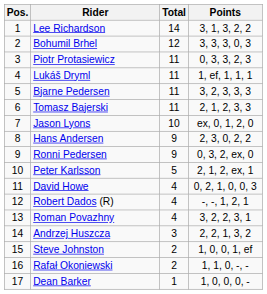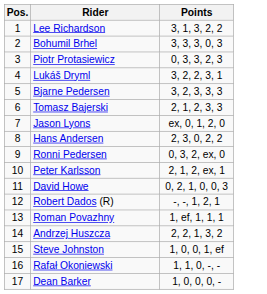 <table class=wikitable style="font-size:93%; text-align:center;">
 <tr>
 <th width=25px>Pos.</th>
 <th width=180px>Rider</th>
-<th width=20px>Total</th>
 <th width=100px>Points</th>
 </tr>
 <tr>
 <td>1</td>
 <td style="text-align:left;"> <a href='#'>Lee Richardson</a></td>
-<td>14</td>
 <td>3, 1, 3, 2, 2</td>
 </tr>
 <tr>
 <td>2</td>
 <td style="text-align:left;"> <a href='#'>Bohumil Brhel</a></td>
-<td>12</td>
 <td>3, 3, 3, 0, 3</td>
 </tr>
 <tr>
 <td>3</td>
 <td style="text-align:left;"> <a href='#'>Piotr Protasiewicz</a></td>
-<td>11</td>
 <td>0, 3, 3, 2, 3</td>
 </tr>
 <tr>
 <td>4</td>
 <td style="text-align:left;"> <a href='#'>Lukáš Dryml</a></td>
-<td>11</td>
-<td>1, ef, 1, 1, 1</td>
+<td>3, 2, 2, 3,	1</td>
 </tr>
 <tr>
 <td>5</td>
 <td style="text-align:left;"> <a href='#'>Bjarne Pedersen</a></td>
-<td>11</td>
 <td>3, 2, 3, 3, 3</td>
 </tr>
 <tr>
 <td>6</td>
 <td style="text-align:left;"> <a href='#'>Tomasz Bajerski</a></td>
-<td>11</td>
 <td>2, 1, 2, 3, 3</td>
 </tr>
 <tr>
 <td>7</td>
 <td style="text-align:left;"> <a href='#'>Jason Lyons</a></td>
-<td>10</td>
 <td>ex, 0, 1, 2, 0</td>
 </tr>
 <tr>
 <td>8</td>
 <td style="text-align:left;"> <a href='#'>Hans Andersen</a></td>
-<td>9</td>
 <td>2, 3, 0, 2, 2</td>
 </tr>
 <tr>
 <td>9</td>
 <td style="text-align:left;"> <a href='#'>Ronni Pedersen</a></td>
-<td>9</td>
 <td>0, 3, 2, ex, 0</td>
 </tr>
 <tr>
 <td>10</td>
 <td style="text-align:left;"> <a href='#'>Peter Karlsson</a></td>
-<td>5</td>
 <td>2, 1, 2, ex, 1</td>
 </tr>
 <tr>
 <td>11</td>
 <td style="text-align:left;"> <a href='#'>David Howe</a></td>
-<td>4</td>
 <td>0, 2, 1, 0, 0, 3</td>
 </tr>
 <tr>
 <td>12</td>
 <td style="text-align:left;"> <a href='#'>Robert Dados</a> (R)</td>
-<td>4</td>
 <td>-, -, 1, 2, 1</td>
 </tr>
 <tr>
 <td>13</td>
 <td style="text-align:left;"> <a href='#'>Roman Povazhny</a></td>
-<td>4</td>
-<td>3, 2, 2, 3,	1</td>
+<td>1, ef, 1, 1, 1</td>
 </tr>
 <tr>
 <td>14</td>
 <td style="text-align:left;"> <a href='#'>Andrzej Huszcza</a></td>
-<td>3</td>
 <td>2, 2, 1, 3, 2</td>
 </tr>
 <tr>
 <td>15</td>
 <td style="text-align:left;"> <a href='#'>Steve Johnston</a></td>
-<td>2</td>
 <td>1, 0, 0, 1, ef</td>
 </tr>
 <tr>
 <td>16</td>
 <td style="text-align:left;"> <a href='#'>Rafał Okoniewski</a></td>
-<td>2</td>
 <td>1, 1, 0, -, -</td>
 </tr>
 <tr>
 <td>17</td>
 <td style="text-align:left;"> <a href='#'>Dean Barker</a></td>
-<td>1</td>
 <td>1, 0, 0, 0, -</td>
 </tr>
 </table>
